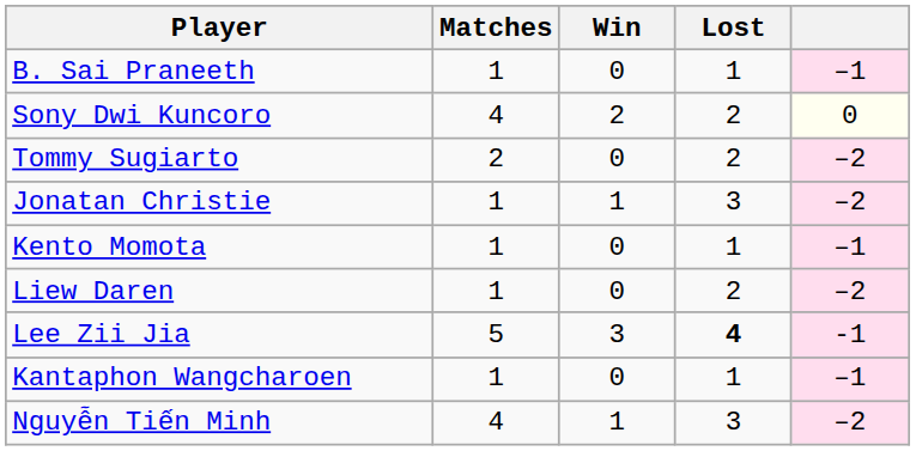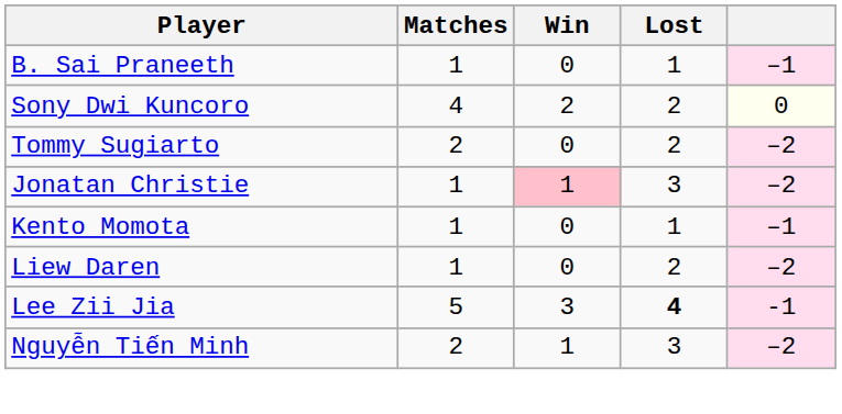 <table class="sortable wikitable" style="text-align:center">
 <tr>
 <th width="200">Player</th>
 <th width="50">Matches</th>
 <th width="50">Win</th>
 <th width="50">Lost</th>
 <th width="50"></th>
 </tr>
 <tr>
 <td align="left"> <a href='#'>B. Sai Praneeth</a></td>
 <td>1</td>
 <td>0</td>
 <td>1</td>
 <td bgcolor="#ffddee">–1</td>
 </tr>
 <tr>
 <td align="left"> <a href='#'>Sony Dwi Kuncoro</a></td>
 <td>4</td>
 <td>2</td>
 <td>2</td>
 <td bgcolor="#fffff0">0</td>
 </tr>
 <tr>
 <td align="left"> <a href='#'>Tommy Sugiarto</a></td>
 <td>2</td>
 <td>0</td>
 <td>2</td>
 <td bgcolor="#ffddee">–2</td>
 </tr>
 <tr>
 <td align="left"> <a href='#'>Jonatan Christie</a></td>
 <td>1</td>
-<td>1</td>
+<td style="background: pink;">1</td>
 <td>3</td>
 <td bgcolor="#ffddee">–2</td>
 </tr>
 <tr>
 <td align="left"> <a href='#'>Kento Momota</a></td>
 <td>1</td>
 <td>0</td>
 <td>1</td>
 <td bgcolor="#ffddee">–1</td>
 </tr>
 <tr>
 <td align="left"> <a href='#'>Liew Daren</a></td>
 <td>1</td>
 <td>0</td>
 <td>2</td>
 <td bgcolor="#ffddee">–2</td>
 </tr>
 <tr>
 <td align="left"> <a href='#'>Lee Zii Jia</a></td>
 <td>5</td>
 <td>3</td>
 <td><strong>4</strong></td>
 <td bgcolor="#ffddee">-1</td>
 </tr>
 <tr>
-<td align="left"> <a href='#'>Kantaphon Wangcharoen</a></td>
-<td>1</td>
-<td>0</td>
-<td>1</td>
-<td bgcolor="#ffddee">–1</td>
-</tr>
-<tr>
 <td align="left"> <a href='#'>Nguyễn Tiến Minh</a></td>
-<td>4</td>
+<td>2</td>
 <td>1</td>
 <td>3</td>
 <td bgcolor="#ffddee">–2</td>
 </tr>
 </table>
